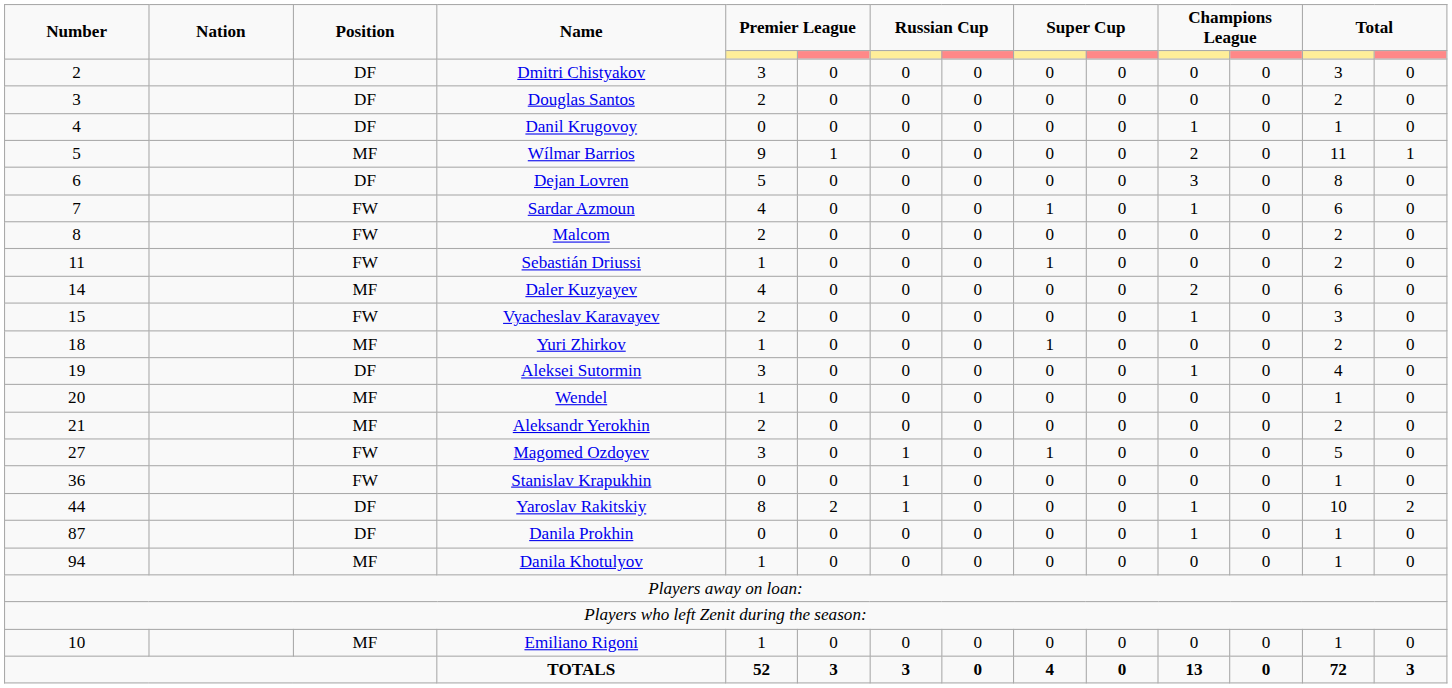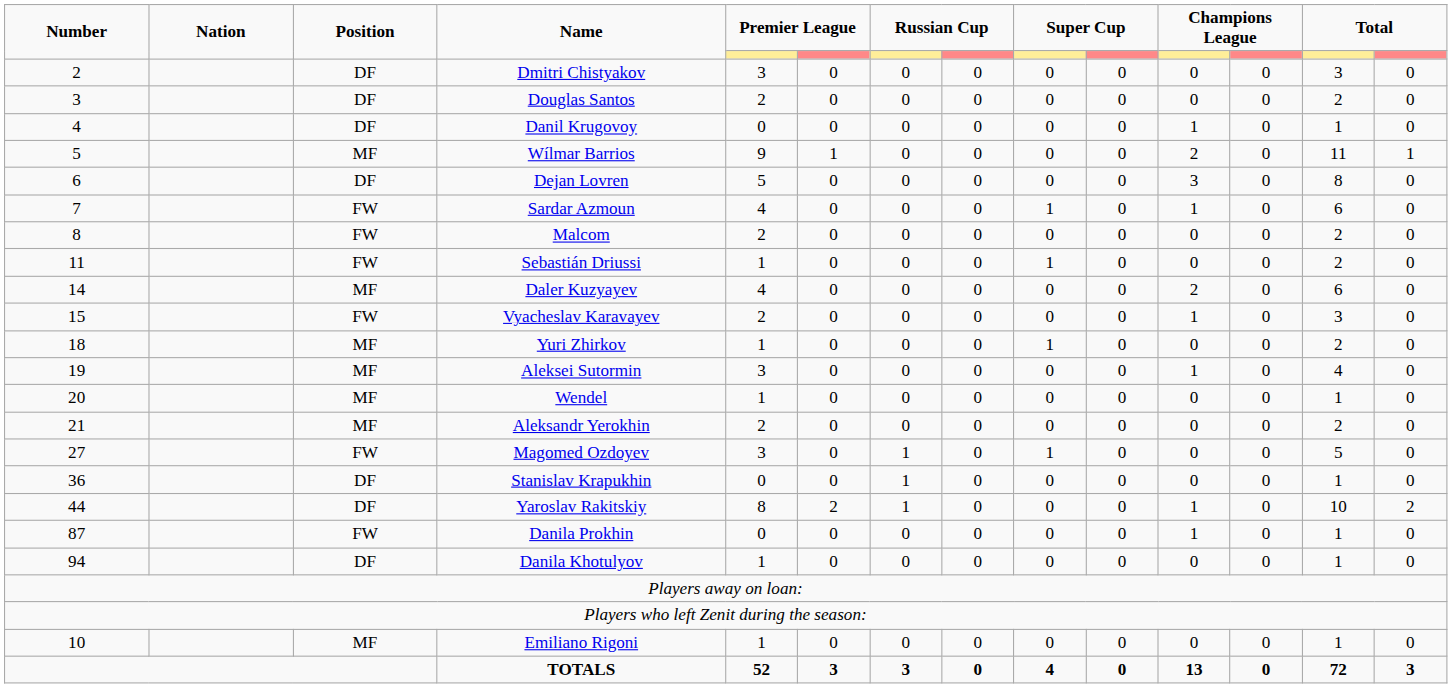 <table class="wikitable" style="font-size: 100%; text-align: center;">
 <tr>
 <td rowspan="2" width="10%" align="center"><strong>Number</strong></td>
 <td rowspan="2" width="10%" align="center"><strong>Nation</strong></td>
 <td rowspan="2" width="10%" align="center"><strong>Position</strong></td>
 <td rowspan="2" width="20%" align="center"><strong>Name</strong></td>
 <td colspan="2" align="center"><strong>Premier League</strong></td>
 <td colspan="2" align="center"><strong>Russian Cup</strong></td>
 <td colspan="2" align="center"><strong>Super Cup</strong></td>
 <td colspan="2" align="center"><strong>Champions League</strong></td>
 <td colspan="2" align="center"><strong>Total</strong></td>
 </tr>
 <tr>
 <th width=60 style="background: #FFEE99"></th>
 <th width=60 style="background: #FF8888"></th>
 <th width=60 style="background: #FFEE99"></th>
 <th width=60 style="background: #FF8888"></th>
 <th width=60 style="background: #FFEE99"></th>
 <th width=60 style="background: #FF8888"></th>
 <th width=60 style="background: #FFEE99"></th>
 <th width=60 style="background: #FF8888"></th>
 <th width=60 style="background: #FFEE99"></th>
 <th width=60 style="background: #FF8888"></th>
 </tr>
 <tr>
 <td>2</td>
 <td></td>
 <td>DF</td>
 <td><a href='#'>Dmitri Chistyakov</a></td>
 <td>3</td>
 <td>0</td>
 <td>0</td>
 <td>0</td>
 <td>0</td>
 <td>0</td>
 <td>0</td>
 <td>0</td>
 <td>3</td>
 <td>0</td>
 </tr>
 <tr>
 <td>3</td>
 <td></td>
 <td>DF</td>
 <td><a href='#'>Douglas Santos</a></td>
 <td>2</td>
 <td>0</td>
 <td>0</td>
 <td>0</td>
 <td>0</td>
 <td>0</td>
 <td>0</td>
 <td>0</td>
 <td>2</td>
 <td>0</td>
 </tr>
 <tr>
 <td>4</td>
 <td></td>
 <td>DF</td>
 <td><a href='#'>Danil Krugovoy</a></td>
 <td>0</td>
 <td>0</td>
 <td>0</td>
 <td>0</td>
 <td>0</td>
 <td>0</td>
 <td>1</td>
 <td>0</td>
 <td>1</td>
 <td>0</td>
 </tr>
 <tr>
 <td>5</td>
 <td></td>
 <td>MF</td>
 <td><a href='#'>Wílmar Barrios</a></td>
 <td>9</td>
 <td>1</td>
 <td>0</td>
 <td>0</td>
 <td>0</td>
 <td>0</td>
 <td>2</td>
 <td>0</td>
 <td>11</td>
 <td>1</td>
 </tr>
 <tr>
 <td>6</td>
 <td></td>
 <td>DF</td>
 <td><a href='#'>Dejan Lovren</a></td>
 <td>5</td>
 <td>0</td>
 <td>0</td>
 <td>0</td>
 <td>0</td>
 <td>0</td>
 <td>3</td>
 <td>0</td>
 <td>8</td>
 <td>0</td>
 </tr>
 <tr>
 <td>7</td>
 <td></td>
 <td>FW</td>
 <td><a href='#'>Sardar Azmoun</a></td>
 <td>4</td>
 <td>0</td>
 <td>0</td>
 <td>0</td>
 <td>1</td>
 <td>0</td>
 <td>1</td>
 <td>0</td>
 <td>6</td>
 <td>0</td>
 </tr>
 <tr>
 <td>8</td>
 <td></td>
 <td>FW</td>
 <td><a href='#'>Malcom</a></td>
 <td>2</td>
 <td>0</td>
 <td>0</td>
 <td>0</td>
 <td>0</td>
 <td>0</td>
 <td>0</td>
 <td>0</td>
 <td>2</td>
 <td>0</td>
 </tr>
 <tr>
 <td>11</td>
 <td></td>
 <td>FW</td>
 <td><a href='#'>Sebastián Driussi</a></td>
 <td>1</td>
 <td>0</td>
 <td>0</td>
 <td>0</td>
 <td>1</td>
 <td>0</td>
 <td>0</td>
 <td>0</td>
 <td>2</td>
 <td>0</td>
 </tr>
 <tr>
 <td>14</td>
 <td></td>
 <td>MF</td>
 <td><a href='#'>Daler Kuzyayev</a></td>
 <td>4</td>
 <td>0</td>
 <td>0</td>
 <td>0</td>
 <td>0</td>
 <td>0</td>
 <td>2</td>
 <td>0</td>
 <td>6</td>
 <td>0</td>
 </tr>
 <tr>
 <td>15</td>
 <td></td>
 <td>FW</td>
 <td><a href='#'>Vyacheslav Karavayev</a></td>
 <td>2</td>
 <td>0</td>
 <td>0</td>
 <td>0</td>
 <td>0</td>
 <td>0</td>
 <td>1</td>
 <td>0</td>
 <td>3</td>
 <td>0</td>
 </tr>
 <tr>
 <td>18</td>
 <td></td>
 <td>MF</td>
 <td><a href='#'>Yuri Zhirkov</a></td>
 <td>1</td>
 <td>0</td>
 <td>0</td>
 <td>0</td>
 <td>1</td>
 <td>0</td>
 <td>0</td>
 <td>0</td>
 <td>2</td>
 <td>0</td>
 </tr>
 <tr>
 <td>19</td>
 <td></td>
-<td>DF</td>
+<td>MF</td>
 <td><a href='#'>Aleksei Sutormin</a></td>
 <td>3</td>
 <td>0</td>
 <td>0</td>
 <td>0</td>
 <td>0</td>
 <td>0</td>
 <td>1</td>
 <td>0</td>
 <td>4</td>
 <td>0</td>
 </tr>
 <tr>
 <td>20</td>
 <td></td>
 <td>MF</td>
 <td><a href='#'>Wendel</a></td>
 <td>1</td>
 <td>0</td>
 <td>0</td>
 <td>0</td>
 <td>0</td>
 <td>0</td>
 <td>0</td>
 <td>0</td>
 <td>1</td>
 <td>0</td>
 </tr>
 <tr>
 <td>21</td>
 <td></td>
 <td>MF</td>
 <td><a href='#'>Aleksandr Yerokhin</a></td>
 <td>2</td>
 <td>0</td>
 <td>0</td>
 <td>0</td>
 <td>0</td>
 <td>0</td>
 <td>0</td>
 <td>0</td>
 <td>2</td>
 <td>0</td>
 </tr>
 <tr>
 <td>27</td>
 <td></td>
 <td>FW</td>
 <td><a href='#'>Magomed Ozdoyev</a></td>
 <td>3</td>
 <td>0</td>
 <td>1</td>
 <td>0</td>
 <td>1</td>
 <td>0</td>
 <td>0</td>
 <td>0</td>
 <td>5</td>
 <td>0</td>
 </tr>
 <tr>
 <td>36</td>
 <td></td>
-<td>FW</td>
+<td>DF</td>
 <td><a href='#'>Stanislav Krapukhin</a></td>
 <td>0</td>
 <td>0</td>
 <td>1</td>
 <td>0</td>
 <td>0</td>
 <td>0</td>
 <td>0</td>
 <td>0</td>
 <td>1</td>
 <td>0</td>
 </tr>
 <tr>
 <td>44</td>
 <td></td>
 <td>DF</td>
 <td><a href='#'>Yaroslav Rakitskiy</a></td>
 <td>8</td>
 <td>2</td>
 <td>1</td>
 <td>0</td>
 <td>0</td>
 <td>0</td>
 <td>1</td>
 <td>0</td>
 <td>10</td>
 <td>2</td>
 </tr>
 <tr>
 <td>87</td>
 <td></td>
-<td>DF</td>
+<td>FW</td>
 <td><a href='#'>Danila Prokhin</a></td>
 <td>0</td>
 <td>0</td>
 <td>0</td>
 <td>0</td>
 <td>0</td>
 <td>0</td>
 <td>1</td>
 <td>0</td>
 <td>1</td>
 <td>0</td>
 </tr>
 <tr>
 <td>94</td>
 <td></td>
-<td>MF</td>
+<td>DF</td>
 <td><a href='#'>Danila Khotulyov</a></td>
 <td>1</td>
 <td>0</td>
 <td>0</td>
 <td>0</td>
 <td>0</td>
 <td>0</td>
 <td>0</td>
 <td>0</td>
 <td>1</td>
 <td>0</td>
 </tr>
 <tr>
 <td colspan="14"><em>Players away on loan:</em></td>
 </tr>
 <tr>
 <td colspan="14"><em>Players who left Zenit during the season:</em></td>
 </tr>
 <tr>
 <td>10</td>
 <td></td>
 <td>MF</td>
 <td><a href='#'>Emiliano Rigoni</a></td>
 <td>1</td>
 <td>0</td>
 <td>0</td>
 <td>0</td>
 <td>0</td>
 <td>0</td>
 <td>0</td>
 <td>0</td>
 <td>1</td>
 <td>0</td>
 </tr>
 <tr>
 <td colspan="3"></td>
 <td><strong>TOTALS</strong></td>
 <td><strong>52</strong></td>
 <td><strong>3</strong></td>
 <td><strong>3</strong></td>
 <td><strong>0</strong></td>
 <td><strong>4</strong></td>
 <td><strong>0</strong></td>
 <td><strong>13</strong></td>
 <td><strong>0</strong></td>
 <td><strong>72</strong></td>
 <td><strong>3</strong></td>
 </tr>
 </table>
